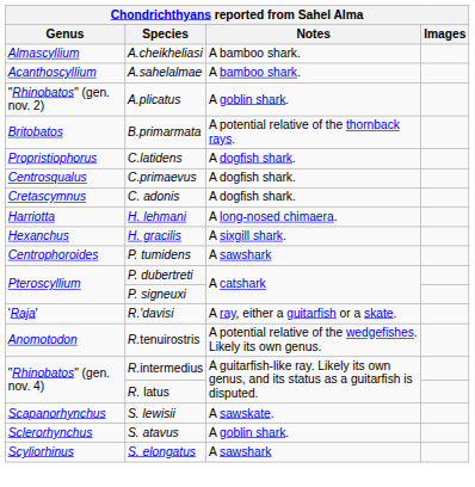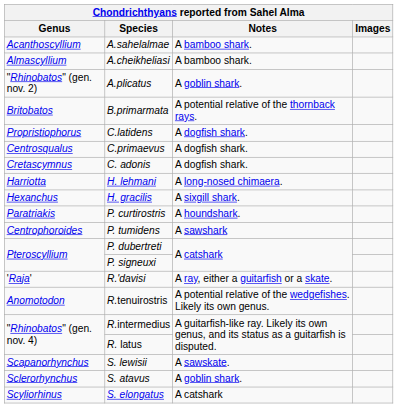 <table class="wikitable" align="center">
 <tr>
 <th colspan="4" align="center"><strong><a href='#'>Chondrichthyans</a> reported from Sahel Alma</strong></th>
 </tr>
 <tr>
 <th>Genus</th>
 <th>Species</th>
 <th>Notes</th>
 <th>Images</th>
 </tr>
 <tr>
+<td><em><a href='#'>Acanthoscyllium</a></em></td>
+<td><em>A.sahelalmae</em></td>
+<td>A <a href='#'>bamboo shark</a>.</td>
+<td></td>
+</tr>
+<tr>
 <td><em><a href='#'>Almascyllium</a></em></td>
 <td><em>A.cheikheliasi</em></td>
 <td>A bamboo shark.</td>
-<td></td>
-</tr>
-<tr>
-<td><em><a href='#'>Acanthoscyllium</a></em></td>
-<td><em>A.sahelalmae</em></td>
-<td>A <a href='#'>bamboo shark</a>.</td>
 <td></td>
 </tr>
 <tr>
 <td>"<em><a href='#'>Rhinobatos</a></em>" (gen. nov. 2)</td>
 <td><em>A.plicatus</em></td>
 <td>A <a href='#'>goblin shark</a>.</td>
 <td></td>
 </tr>
 <tr>
 <td><em><a href='#'>Britobatos</a></em></td>
 <td><em>B.primarmata</em></td>
 <td>A potential relative of the <a href='#'>thornback rays</a>.</td>
 <td></td>
 </tr>
 <tr>
 <td><em><a href='#'>Propristiophorus</a></em></td>
 <td><em>C.latidens</em></td>
 <td>A <a href='#'>dogfish shark</a>.</td>
 <td></td>
 </tr>
 <tr>
 <td><em><a href='#'>Centrosqualus</a></em></td>
 <td><em>C.primaevus</em></td>
 <td>A dogfish shark.</td>
 <td></td>
 </tr>
 <tr>
 <td><em><a href='#'>Cretascymnus</a></em></td>
 <td><em>C. adonis</em></td>
 <td>A dogfish shark.</td>
 <td></td>
 </tr>
 <tr>
 <td><em><a href='#'>Harriotta</a></em></td>
 <td><em><a href='#'>H. lehmani</a></em></td>
 <td>A <a href='#'>long-nosed chimaera</a>.</td>
 <td></td>
 </tr>
 <tr>
 <td><em><a href='#'>Hexanchus</a></em></td>
 <td><em><a href='#'>H. gracilis</a></em></td>
 <td>A <a href='#'>sixgill shark</a>.</td>
+<td></td>
+</tr>
+<tr>
+<td><em><a href='#'>Paratriakis</a></em></td>
+<td><em>P. curtirostris</em></td>
+<td>A <a href='#'>houndshark</a>.</td>
 <td></td>
 </tr>
 <tr>
 <td><em><a href='#'>Centrophoroides</a></em></td>
 <td><em>P. tumidens</em></td>
 <td>A <a href='#'>sawshark</a></td>
 <td></td>
 </tr>
 <tr>
 <td rowspan="2"><em><a href='#'>Pteroscyllium</a></em></td>
 <td><em>P. dubertreti</em></td>
 <td rowspan="2">A <a href='#'>catshark</a></td>
 <td></td>
 </tr>
 <tr>
 <td><em>P. signeuxi</em></td>
 <td></td>
 </tr>
 <tr>
 <td>'<a href='#'><em>Raja</em></a>'</td>
 <td><em>R.'davisi</em></td>
 <td>A <a href='#'>ray</a>, either a <a href='#'>guitarfish</a> or a <a href='#'>skate</a>.</td>
 <td></td>
 </tr>
 <tr>
 <td><em><a href='#'>Anomotodon</a></em></td>
 <td><em>R.</em>tenuirostris</td>
 <td>A potential relative of the <a href='#'>wedgefishes</a>. Likely its own genus.</td>
 <td></td>
 </tr>
 <tr>
 <td rowspan="2">"<em><a href='#'>Rhinobatos</a></em>" (gen. nov. 4)</td>
 <td><em>R.</em>intermedius</td>
 <td rowspan="2">A guitarfish-like ray. Likely its own genus, and its status as a guitarfish is disputed.</td>
 <td></td>
 </tr>
 <tr>
 <td><em>R.</em> latus</td>
 <td></td>
 </tr>
 <tr>
 <td><em><a href='#'>Scapanorhynchus</a></em></td>
 <td><em>S. lewisii</em></td>
 <td>A <a href='#'>sawskate</a>.</td>
 <td></td>
 </tr>
 <tr>
 <td><em><a href='#'>Sclerorhynchus</a></em></td>
 <td><em>S. atavus</em></td>
 <td>A <a href='#'>goblin shark</a>.</td>
 <td></td>
 </tr>
 <tr>
 <td><em><a href='#'>Scyliorhinus</a></em></td>
 <td><em><a href='#'>S. elongatus</a></em></td>
-<td>A <a href='#'>sawshark</a></td>
+<td>A catshark</td>
 <td></td>
 </tr>
 </table>
